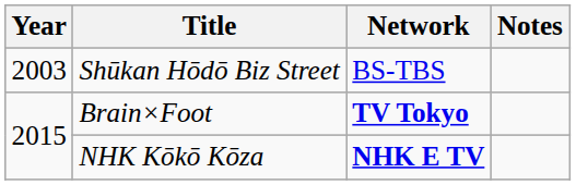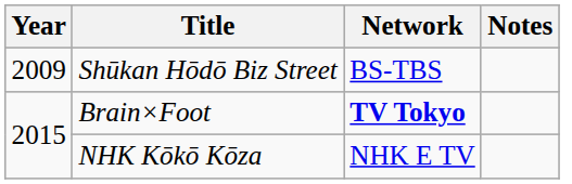 <table class="wikitable">
 <tr>
 <th>Year</th>
 <th>Title</th>
 <th>Network</th>
 <th>Notes</th>
 </tr>
 <tr>
-<td>2003</td>
+<td>2009</td>
 <td><em>Shūkan Hōdō Biz Street</em></td>
 <td><a href='#'>BS-TBS</a></td>
 <td></td>
 </tr>
 <tr>
 <td rowspan="2">2015</td>
 <td><em>Brain×Foot</em></td>
 <td><strong><a href='#'>TV Tokyo</a></strong></td>
 <td></td>
 </tr>
 <tr>
 <td><em>NHK Kōkō Kōza</em></td>
-<td><strong><a href='#'>NHK E TV</a></strong></td>
+<td><a href='#'>NHK E TV</a></td>
 <td></td>
 </tr>
 </table>
